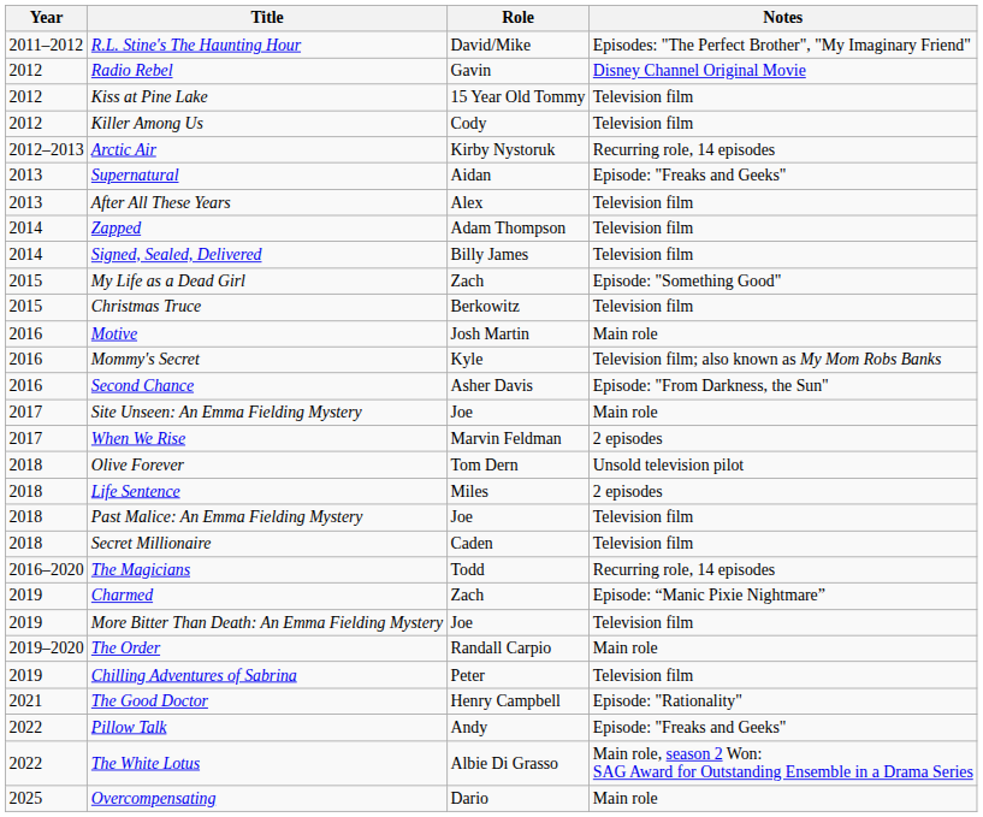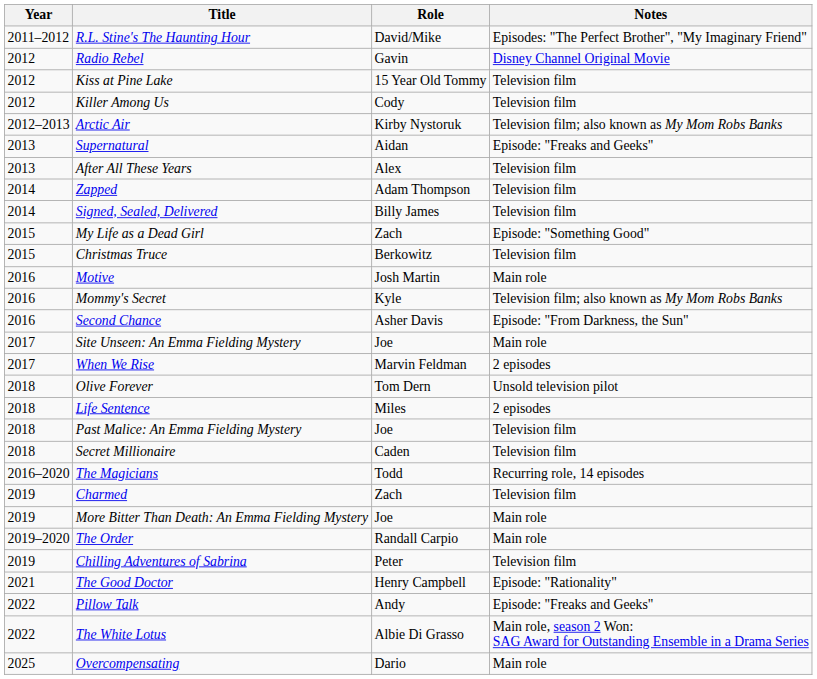 <table class="wikitable sortable">
 <tr>
 <th>Year</th>
 <th>Title</th>
 <th>Role</th>
 <th class="unsortable">Notes</th>
 </tr>
 <tr>
 <td>2011–2012</td>
 <td><em><a href='#'>R.L. Stine's The Haunting Hour</a></em></td>
 <td>David/Mike</td>
 <td>Episodes: "The Perfect Brother", "My Imaginary Friend"</td>
 </tr>
 <tr>
 <td>2012</td>
 <td><em><a href='#'>Radio Rebel</a></em></td>
 <td>Gavin</td>
 <td><a href='#'>Disney Channel Original Movie</a></td>
 </tr>
 <tr>
 <td>2012</td>
 <td><em>Kiss at Pine Lake</em></td>
 <td>15 Year Old Tommy</td>
 <td>Television film</td>
 </tr>
 <tr>
 <td>2012</td>
 <td><em>Killer Among Us</em></td>
 <td>Cody</td>
 <td>Television film</td>
 </tr>
 <tr>
 <td>2012–2013</td>
 <td><em><a href='#'>Arctic Air</a></em></td>
 <td>Kirby Nystoruk</td>
-<td>Recurring role, 14 episodes</td>
+<td>Television film; also known as <em>My Mom Robs Banks</em></td>
 </tr>
 <tr>
 <td>2013</td>
 <td><em><a href='#'>Supernatural</a></em></td>
 <td>Aidan</td>
 <td>Episode: "Freaks and Geeks"</td>
 </tr>
 <tr>
 <td>2013</td>
 <td><em>After All These Years</em></td>
 <td>Alex</td>
 <td>Television film</td>
 </tr>
 <tr>
 <td>2014</td>
 <td><em><a href='#'>Zapped</a></em></td>
 <td>Adam Thompson</td>
 <td>Television film</td>
 </tr>
 <tr>
 <td>2014</td>
 <td><em><a href='#'>Signed, Sealed, Delivered</a></em></td>
 <td>Billy James</td>
 <td>Television film</td>
 </tr>
 <tr>
 <td>2015</td>
 <td><em>My Life as a Dead Girl</em></td>
 <td>Zach</td>
 <td>Episode: "Something Good"</td>
 </tr>
 <tr>
 <td>2015</td>
 <td><em>Christmas Truce</em></td>
 <td>Berkowitz</td>
 <td>Television film</td>
 </tr>
 <tr>
 <td>2016</td>
 <td><em><a href='#'>Motive</a></em></td>
 <td>Josh Martin</td>
 <td>Main role</td>
 </tr>
 <tr>
 <td>2016</td>
 <td><em>Mommy's Secret</em></td>
 <td>Kyle</td>
 <td>Television film; also known as <em>My Mom Robs Banks</em></td>
 </tr>
 <tr>
 <td>2016</td>
 <td><em><a href='#'>Second Chance</a></em></td>
 <td>Asher Davis</td>
 <td>Episode: "From Darkness, the Sun"</td>
 </tr>
 <tr>
 <td>2017</td>
 <td><em>Site Unseen: An Emma Fielding Mystery</em></td>
 <td>Joe</td>
 <td>Main role</td>
 </tr>
 <tr>
 <td>2017</td>
 <td><em><a href='#'>When We Rise</a></em></td>
 <td>Marvin Feldman</td>
 <td>2 episodes</td>
 </tr>
 <tr>
 <td>2018</td>
 <td><em>Olive Forever</em></td>
 <td>Tom Dern</td>
 <td>Unsold television pilot</td>
 </tr>
 <tr>
 <td>2018</td>
 <td><em><a href='#'>Life Sentence</a></em></td>
 <td>Miles</td>
 <td>2 episodes</td>
 </tr>
 <tr>
 <td>2018</td>
 <td><em>Past Malice: An Emma Fielding Mystery</em></td>
 <td>Joe</td>
 <td>Television film</td>
 </tr>
 <tr>
 <td>2018</td>
 <td><em>Secret Millionaire</em></td>
 <td>Caden</td>
 <td>Television film</td>
 </tr>
 <tr>
 <td>2016–2020</td>
 <td data-sort-value="Magicians, The"><em><a href='#'>The Magicians</a></em></td>
 <td>Todd</td>
 <td>Recurring role, 14 episodes</td>
 </tr>
 <tr>
 <td>2019</td>
 <td><em><a href='#'>Charmed</a></em></td>
 <td>Zach</td>
-<td>Episode: “Manic Pixie Nightmare”</td>
+<td>Television film</td>
 </tr>
 <tr>
 <td>2019</td>
 <td><em>More Bitter Than Death: An Emma Fielding Mystery</em></td>
 <td>Joe</td>
-<td>Television film</td>
+<td>Main role</td>
 </tr>
 <tr>
 <td>2019–2020</td>
 <td data-sort-value="Order, The"><em><a href='#'>The Order</a></em></td>
 <td>Randall Carpio</td>
 <td>Main role</td>
 </tr>
 <tr>
 <td>2019</td>
 <td><em><a href='#'>Chilling Adventures of Sabrina</a></em></td>
 <td>Peter</td>
 <td>Television film</td>
 </tr>
 <tr>
 <td>2021</td>
 <td data-sort-value="Good Doctor, The"><em><a href='#'>The Good Doctor</a></em></td>
 <td>Henry Campbell</td>
 <td>Episode: "Rationality"</td>
 </tr>
 <tr>
 <td>2022</td>
 <td><em><a href='#'>Pillow Talk</a></em></td>
 <td>Andy</td>
 <td>Episode: "Freaks and Geeks"</td>
 </tr>
 <tr>
 <td>2022</td>
 <td data-sort-value="White Lotus, The"><em><a href='#'>The White Lotus</a></em></td>
 <td>Albie Di Grasso</td>
 <td>Main role, <a href='#'>season 2</a> Won:<br><a href='#'>SAG Award for Outstanding Ensemble in a Drama Series</a></td>
 </tr>
 <tr>
 <td>2025</td>
 <td><em><a href='#'>Overcompensating</a></em></td>
 <td>Dario</td>
 <td>Main role</td>
 </tr>
 </table>
